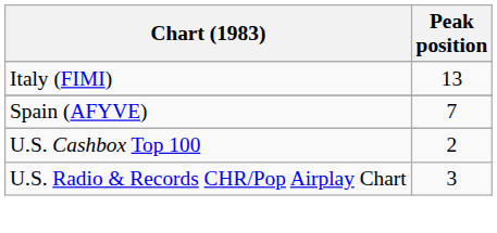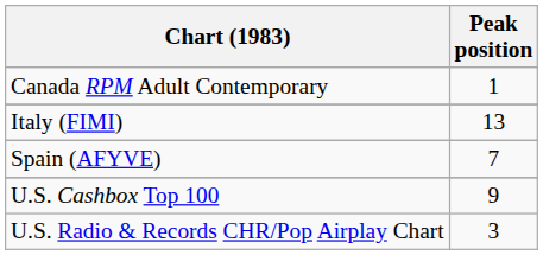 <table class="wikitable sortable">
 <tr>
 <th align="center">Chart (1983)</th>
 <th align="center">Peak<br>position</th>
 </tr>
 <tr>
 </tr>
 <tr>
+</tr>
+<tr>
+<td>Canada <em><a href='#'>RPM</a></em> Adult Contemporary</td>
+<td style="text-align:center;">1</td>
 </tr>
 <tr>
 </tr>
 <tr>
 </tr>
 <tr>
 <td>Italy (<a href='#'>FIMI</a>)</td>
 <td style="text-align:center;">13</td>
 </tr>
 <tr>
 </tr>
 <tr>
 </tr>
 <tr>
 </tr>
 <tr>
 <td>Spain (<a href='#'>AFYVE</a>)</td>
 <td align="center">7</td>
 </tr>
 <tr>
 </tr>
 <tr>
 </tr>
 <tr>
 </tr>
 <tr>
 </tr>
 <tr>
 <td align="left">U.S. <em>Cashbox</em> <a href='#'>Top 100</a></td>
-<td align="center">2</td>
+<td align="center">9</td>
 </tr>
 <tr>
 <td>U.S. <a href='#'>Radio & Records</a> <a href='#'>CHR/Pop</a> <a href='#'>Airplay</a> Chart</td>
 <td align="center">3</td>
 </tr>
 </table>
